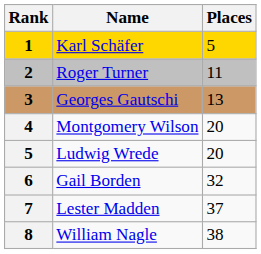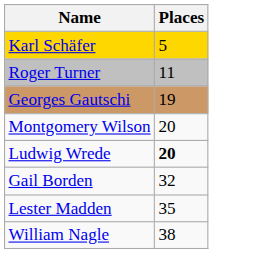 <table class="wikitable">
 <tr>
-<th>Rank</th>
 <th>Name</th>
 <th>Places</th>
 </tr>
 <tr bgcolor=gold>
-<td align=center><strong>1</strong></td>
 <td> <a href='#'>Karl Schäfer</a></td>
 <td>5</td>
 </tr>
 <tr bgcolor=silver>
-<td align=center><strong>2</strong></td>
 <td> <a href='#'>Roger Turner</a></td>
 <td>11</td>
 </tr>
 <tr bgcolor=cc9966>
-<td align=center><strong>3</strong></td>
 <td> <a href='#'>Georges Gautschi</a></td>
-<td>13</td>
+<td>19</td>
 </tr>
 <tr>
-<th>4</th>
 <td> <a href='#'>Montgomery Wilson</a></td>
 <td>20</td>
 </tr>
 <tr>
-<th>5</th>
 <td> <a href='#'>Ludwig Wrede</a></td>
-<td>20</td>
+<td><strong>20</strong></td>
 </tr>
 <tr>
-<th>6</th>
 <td> <a href='#'>Gail Borden</a></td>
 <td>32</td>
 </tr>
 <tr>
-<th>7</th>
 <td> <a href='#'>Lester Madden</a></td>
-<td>37</td>
+<td>35</td>
 </tr>
 <tr>
-<th>8</th>
 <td> <a href='#'>William Nagle</a></td>
 <td>38</td>
 </tr>
 </table>
